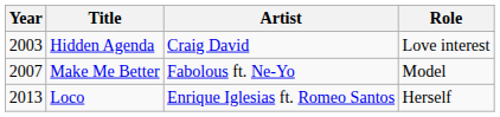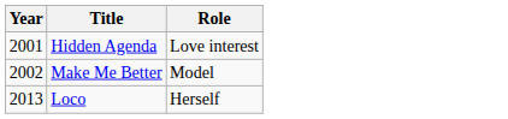 <table class="wikitable sortable">
 <tr>
 <th>Year</th>
 <th>Title</th>
-<th>Artist</th>
 <th>Role</th>
 </tr>
 <tr>
-<td>2003</td>
+<td>2001</td>
 <td><a href='#'>Hidden Agenda</a></td>
-<td><a href='#'>Craig David</a></td>
 <td>Love interest</td>
 </tr>
 <tr>
-<td>2007</td>
+<td>2002</td>
 <td><a href='#'>Make Me Better</a></td>
-<td><a href='#'>Fabolous</a> ft. <a href='#'>Ne-Yo</a></td>
 <td>Model</td>
 </tr>
 <tr>
 <td>2013</td>
 <td><a href='#'>Loco</a></td>
-<td><a href='#'>Enrique Iglesias</a> ft. <a href='#'>Romeo Santos</a></td>
 <td>Herself</td>
 </tr>
 </table>
